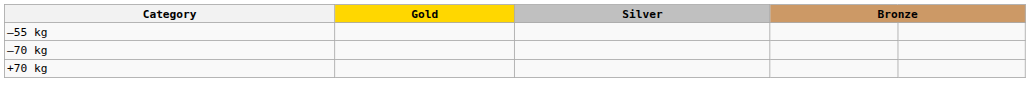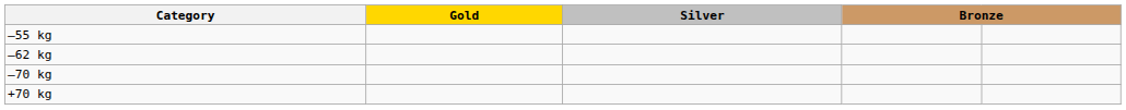 <table class="wikitable" style="width:75%;">
 <tr>
 <th>Category</th>
 <th style="background: gold">Gold</th>
 <th style="background: silver">Silver</th>
 <th style="background:#c96;" colspan="2">Bronze</th>
 </tr>
 <tr>
 <td>–55 kg</td>
+<td></td>
+<td></td>
+<td></td>
+<td></td>
+</tr>
+<tr>
+<td>–62 kg</td>
 <td></td>
 <td></td>
 <td></td>
 <td></td>
 </tr>
 <tr>
 <td>–70 kg</td>
 <td></td>
 <td></td>
 <td></td>
 <td></td>
 </tr>
 <tr>
 <td>+70 kg</td>
 <td></td>
 <td></td>
 <td></td>
 <td></td>
 </tr>
 </table>
